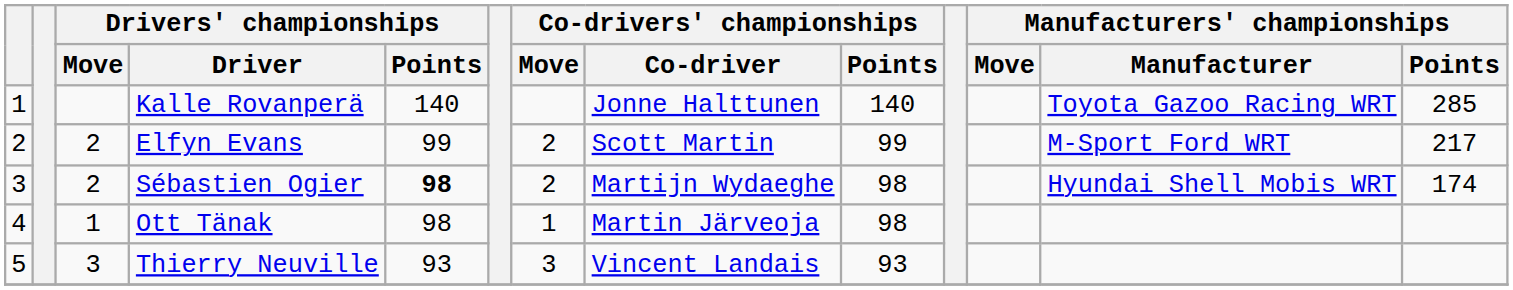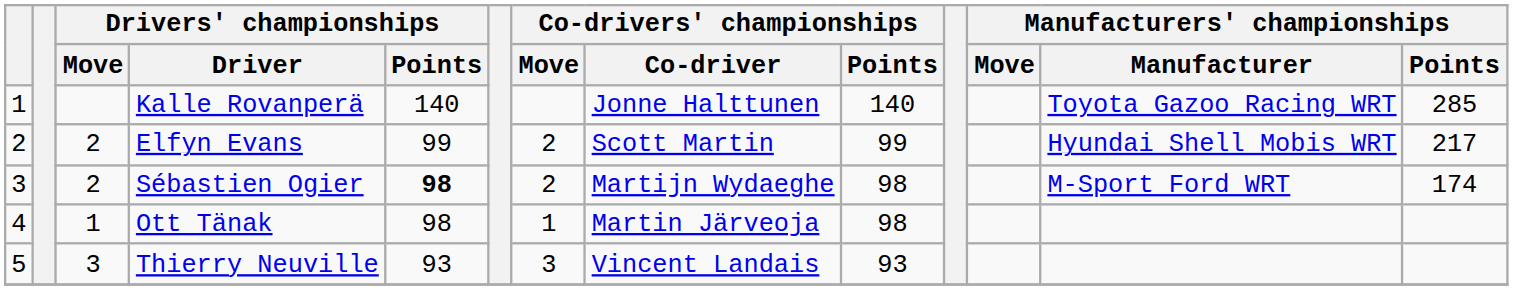 <table class="wikitable" style="font-size:85%;">
 <tr>
 <th rowspan="2"></th>
 <th rowspan="7" style="width:5px;"></th>
 <th colspan="3">Drivers' championships</th>
 <th rowspan="7" style="width:5px;"></th>
 <th colspan="3" nowrap>Co-drivers' championships</th>
 <th rowspan="7" style="width:5px;"></th>
 <th colspan="3" nowrap>Manufacturers' championships</th>
 </tr>
 <tr>
 <th>Move</th>
 <th>Driver</th>
 <th>Points</th>
 <th>Move</th>
 <th>Co-driver</th>
 <th>Points</th>
 <th>Move</th>
 <th>Manufacturer</th>
 <th>Points</th>
 </tr>
 <tr>
 <td align="center">1</td>
 <td align="center"></td>
 <td><a href='#'>Kalle Rovanperä</a></td>
 <td align="center">140</td>
 <td align="center"></td>
 <td><a href='#'>Jonne Halttunen</a></td>
 <td align="center">140</td>
 <td align="center"></td>
 <td><a href='#'>Toyota Gazoo Racing WRT</a></td>
 <td align="center">285</td>
 </tr>
 <tr>
 <td align="center">2</td>
 <td align="center"> 2</td>
 <td><a href='#'>Elfyn Evans</a></td>
 <td align="center">99</td>
 <td align="center"> 2</td>
 <td><a href='#'>Scott Martin</a></td>
 <td align="center">99</td>
 <td align="center"></td>
-<td><a href='#'>M-Sport Ford WRT</a></td>
+<td><a href='#'>Hyundai Shell Mobis WRT</a></td>
 <td align="center">217</td>
 </tr>
 <tr>
 <td align="center">3</td>
 <td align="center"> 2</td>
 <td><a href='#'>Sébastien Ogier</a></td>
 <td align="center"><strong>98</strong></td>
 <td align="center"> 2</td>
 <td><a href='#'>Martijn Wydaeghe</a></td>
 <td align="center">98</td>
 <td align="center"></td>
-<td><a href='#'>Hyundai Shell Mobis WRT</a></td>
+<td><a href='#'>M-Sport Ford WRT</a></td>
 <td align="center">174</td>
 </tr>
 <tr>
 <td align="center">4</td>
 <td align="center"> 1</td>
 <td><a href='#'>Ott Tänak</a></td>
 <td align="center">98</td>
 <td align="center"> 1</td>
 <td><a href='#'>Martin Järveoja</a></td>
 <td align="center">98</td>
 <td></td>
 <td></td>
 <td></td>
 </tr>
 <tr>
 <td align="center">5</td>
 <td align="center"> 3</td>
 <td><a href='#'>Thierry Neuville</a></td>
 <td align="center">93</td>
 <td align="center"> 3</td>
 <td><a href='#'>Vincent Landais</a></td>
 <td align="center">93</td>
 <td></td>
 <td></td>
 <td></td>
 </tr>
 <tr>
 </tr>
 </table>
